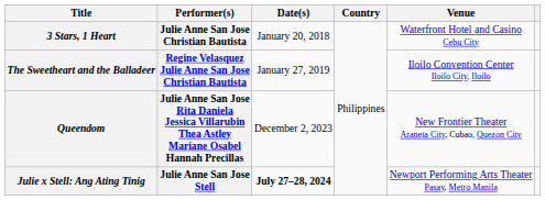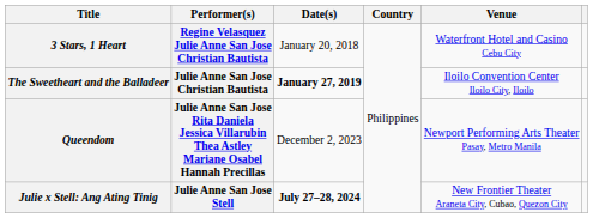 <table class="wikitable plainrowheaders" style="text-align: center;">
 <tr>
 <th scope="col">Title</th>
 <th scope="col">Performer(s)</th>
 <th scope="col">Date(s)</th>
 <th scope="col">Country</th>
 <th scope="col">Venue</th>
 <th></th>
 </tr>
 <tr>
 <th scope="row"><em>3 Stars, 1 Heart</em></th>
-<th scope="row">Julie Anne San Jose<br>Christian Bautista</th>
+<th scope="row"><a href='#'>Regine Velasquez</a><br><a href='#'>Julie Anne San Jose</a><br><a href='#'>Christian Bautista</a></th>
 <td>January 20, 2018</td>
 <td rowspan="4">Philippines</td>
 <td><a href='#'>Waterfront Hotel and Casino</a> <br> <small><a href='#'>Cebu City</a></small></td>
 <td></td>
 </tr>
 <tr>
 <th scope="row"><em>The Sweetheart and the Balladeer</em></th>
-<th scope="row"><a href='#'>Regine Velasquez</a><br><a href='#'>Julie Anne San Jose</a><br><a href='#'>Christian Bautista</a></th>
-<td>January 27, 2019</td>
+<th scope="row">Julie Anne San Jose<br>Christian Bautista</th>
+<td><strong>January 27, 2019</strong></td>
 <td><a href='#'>Iloilo Convention Center</a> <br> <small><a href='#'>Iloilo City</a>, <a href='#'>Iloilo</a></small></td>
 <td></td>
 </tr>
 <tr>
 <th scope="row"><em>Queendom</em></th>
 <th scope="row">Julie Anne San Jose<br><a href='#'>Rita Daniela</a><br><a href='#'>Jessica Villarubin</a><br><a href='#'>Thea Astley</a><br><a href='#'>Mariane Osabel</a><br>Hannah Precillas</th>
 <td>December 2, 2023</td>
-<td><a href='#'>New Frontier Theater</a> <br> <small><a href='#'>Araneta City</a>, Cubao, <a href='#'>Quezon City</a></small></td>
+<td><a href='#'>Newport Performing Arts Theater</a> <br> <small><a href='#'>Pasay</a>, <a href='#'>Metro Manila</a></small></td>
 <td></td>
 </tr>
 <tr>
 <th scope="row"><em>Julie x Stell: Ang Ating Tinig</em></th>
 <th scope="row">Julie Anne San Jose<br><a href='#'>Stell</a></th>
 <td><strong>July 27–28, 2024</strong></td>
-<td><a href='#'>Newport Performing Arts Theater</a> <br> <small><a href='#'>Pasay</a>, <a href='#'>Metro Manila</a></small></td>
+<td><a href='#'>New Frontier Theater</a> <br> <small><a href='#'>Araneta City</a>, Cubao, <a href='#'>Quezon City</a></small></td>
 <td></td>
 </tr>
 </table>
